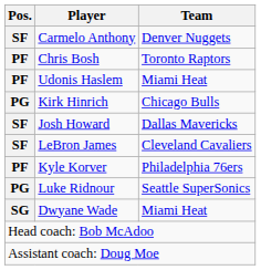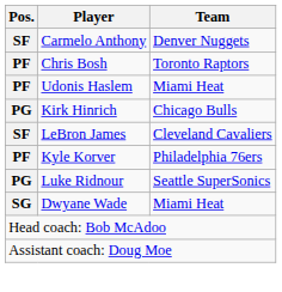 <table class="wikitable">
 <tr>
 <th>Pos.</th>
 <th>Player</th>
 <th>Team</th>
 </tr>
 <tr>
 <th>SF</th>
 <td><a href='#'>Carmelo Anthony</a></td>
 <td><a href='#'>Denver Nuggets</a></td>
 </tr>
 <tr>
 <th>PF</th>
 <td><a href='#'>Chris Bosh</a></td>
 <td><a href='#'>Toronto Raptors</a></td>
 </tr>
 <tr>
 <th>PF</th>
 <td><a href='#'>Udonis Haslem</a></td>
 <td><a href='#'>Miami Heat</a></td>
 </tr>
 <tr>
 <th>PG</th>
 <td><a href='#'>Kirk Hinrich</a></td>
 <td><a href='#'>Chicago Bulls</a></td>
 </tr>
 <tr>
 <th>SF</th>
-<td><a href='#'>Josh Howard</a></td>
-<td><a href='#'>Dallas Mavericks</a></td>
-</tr>
-<tr>
-<th>SF</th>
 <td><a href='#'>LeBron James</a></td>
 <td><a href='#'>Cleveland Cavaliers</a></td>
 </tr>
 <tr>
 <th>PF</th>
 <td><a href='#'>Kyle Korver</a></td>
 <td><a href='#'>Philadelphia 76ers</a></td>
 </tr>
 <tr>
 <th>PG</th>
 <td><a href='#'>Luke Ridnour</a></td>
 <td><a href='#'>Seattle SuperSonics</a></td>
 </tr>
 <tr>
 <th>SG</th>
 <td><a href='#'>Dwyane Wade</a></td>
 <td><a href='#'>Miami Heat</a></td>
 </tr>
 <tr>
 <td colspan="3">Head coach: <a href='#'>Bob McAdoo</a></td>
 </tr>
 <tr>
 <td colspan="3">Assistant coach: <a href='#'>Doug Moe</a></td>
 </tr>
 </table>
